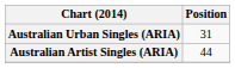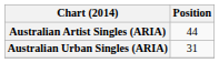 <table class="wikitable sortable plainrowheaders" style="text-align:center">
 <tr>
 <th scope="col">Chart (2014)</th>
 <th scope="col">Position</th>
 </tr>
 <tr>
+<th scope="row">Australian Artist Singles (ARIA)</th>
+<td>44</td>
+</tr>
+<tr>
 <th scope="row">Australian Urban Singles (ARIA)</th>
 <td>31</td>
 </tr>
 <tr>
-<th scope="row">Australian Artist Singles (ARIA)</th>
-<td>44</td>
-</tr>
-<tr>
 </tr>
 </table>
